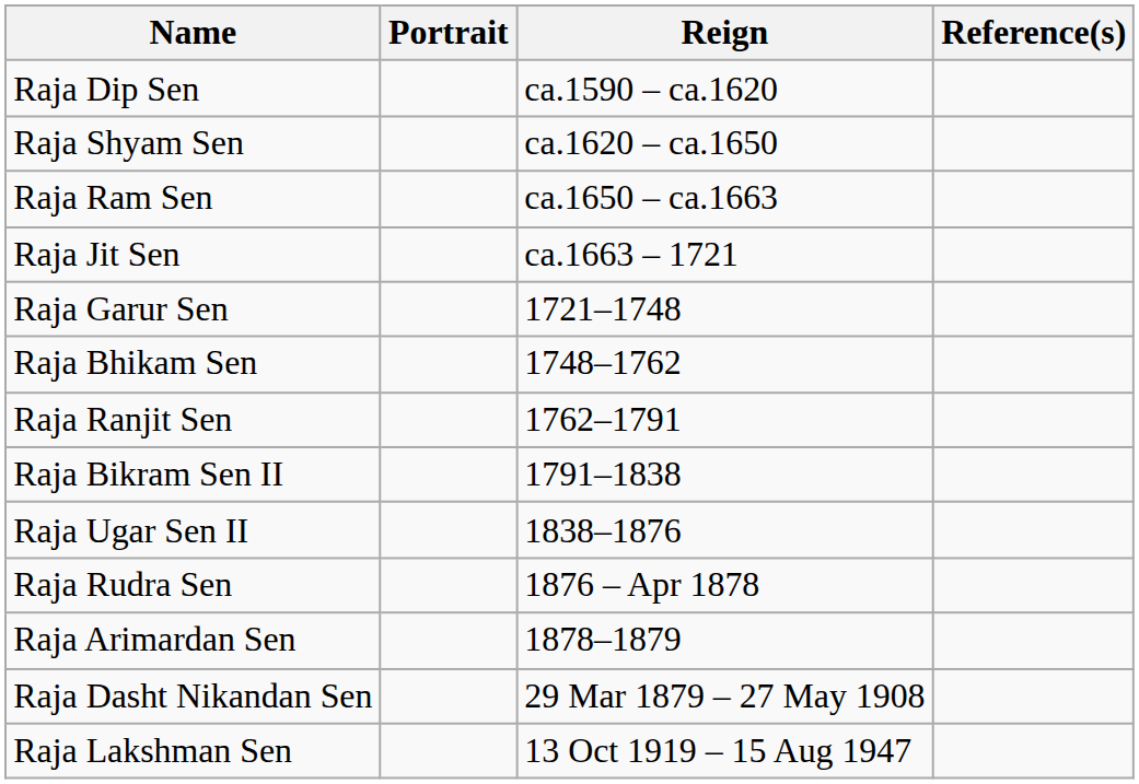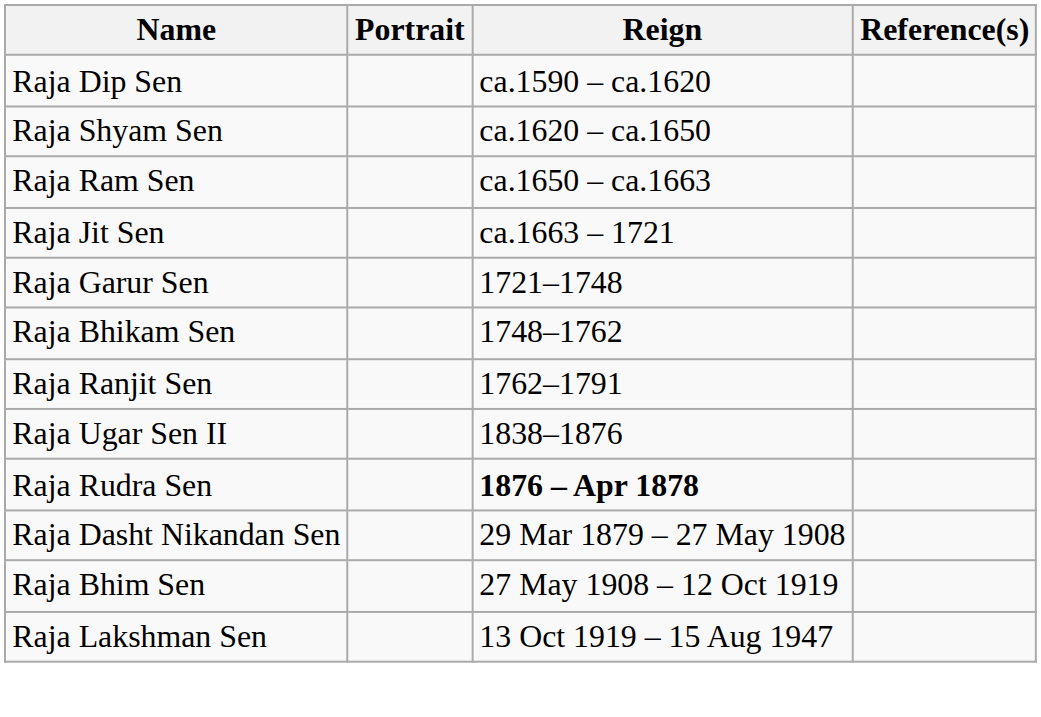 <table class="wikitable">
 <tr>
 <th>Name</th>
 <th>Portrait</th>
 <th>Reign</th>
 <th>Reference(s)</th>
 </tr>
 <tr>
 <td>Raja Dip Sen</td>
 <td></td>
 <td>ca.1590 – ca.1620</td>
 <td></td>
 </tr>
 <tr>
 <td>Raja Shyam Sen</td>
 <td></td>
 <td>ca.1620 – ca.1650</td>
 <td></td>
 </tr>
 <tr>
 <td>Raja Ram Sen</td>
 <td></td>
 <td>ca.1650 – ca.1663</td>
 <td></td>
 </tr>
 <tr>
 <td>Raja Jit Sen</td>
 <td></td>
 <td>ca.1663 – 1721</td>
 <td></td>
 </tr>
 <tr>
 <td>Raja Garur Sen</td>
 <td></td>
 <td>1721–1748</td>
 <td></td>
 </tr>
 <tr>
 <td>Raja Bhikam Sen</td>
 <td></td>
 <td>1748–1762</td>
 <td></td>
 </tr>
 <tr>
 <td>Raja Ranjit Sen</td>
 <td></td>
 <td>1762–1791</td>
 <td></td>
 </tr>
 <tr>
-<td>Raja Bikram Sen II</td>
-<td></td>
-<td>1791–1838</td>
-<td></td>
-</tr>
-<tr>
 <td>Raja Ugar Sen II</td>
 <td></td>
 <td>1838–1876</td>
 <td></td>
 </tr>
 <tr>
 <td>Raja Rudra Sen</td>
 <td></td>
-<td>1876 – Apr 1878</td>
-<td></td>
-</tr>
-<tr>
-<td>Raja Arimardan Sen</td>
-<td></td>
-<td>1878–1879</td>
+<td><strong>1876 – Apr 1878</strong></td>
 <td></td>
 </tr>
 <tr>
 <td>Raja Dasht Nikandan Sen</td>
 <td></td>
 <td>29 Mar 1879 – 27 May 1908</td>
 <td></td>
 </tr>
 <tr>
+<td>Raja Bhim Sen</td>
+<td></td>
+<td>27 May 1908 – 12 Oct 1919</td>
+<td></td>
+</tr>
+<tr>
 <td>Raja Lakshman Sen</td>
 <td></td>
 <td>13 Oct 1919 – 15 Aug 1947</td>
 <td></td>
 </tr>
 </table>
